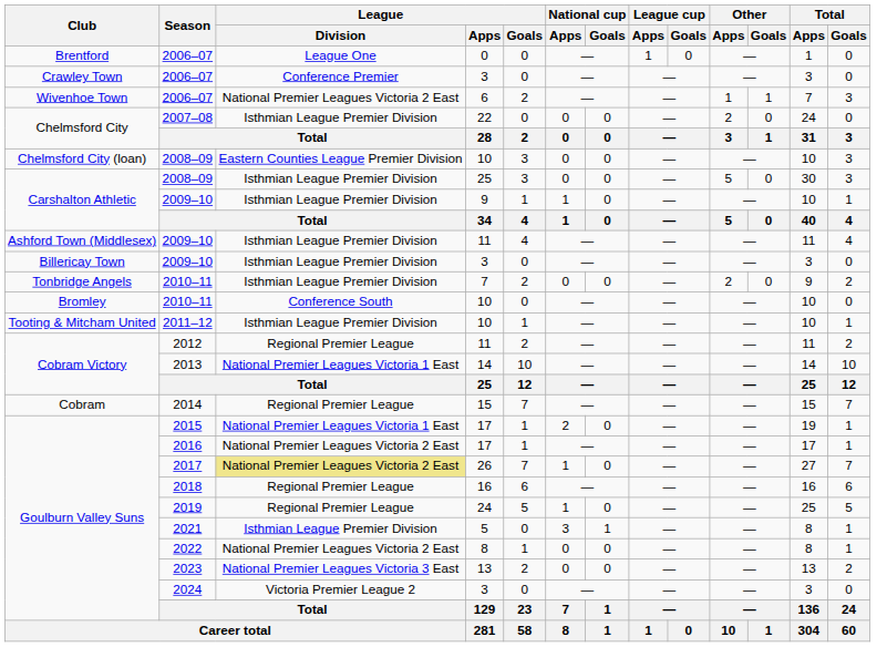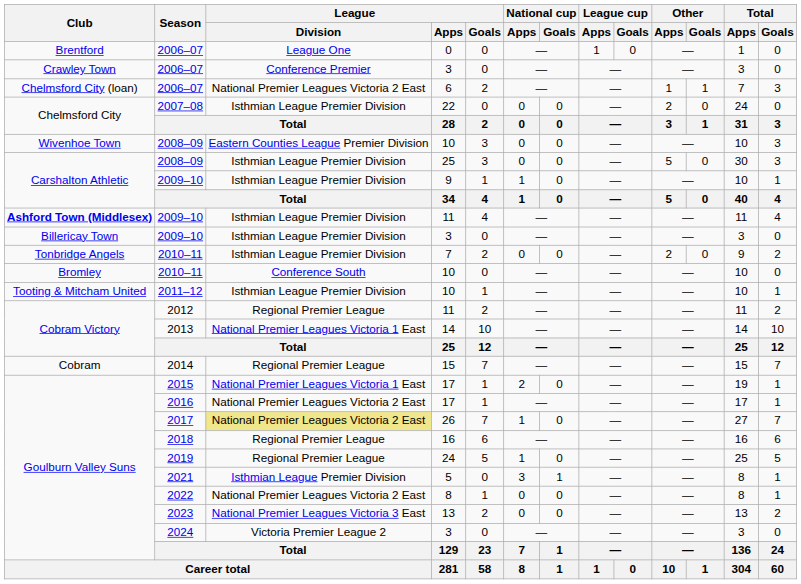 <table class="wikitable" style="text-align: center;">
 <tr>
 <th rowspan="2">Club</th>
 <th rowspan="2">Season</th>
 <th colspan="3">League</th>
 <th colspan="2">National cup</th>
 <th colspan="2">League cup</th>
 <th colspan="2">Other</th>
 <th colspan="2">Total</th>
 </tr>
 <tr>
 <th>Division</th>
 <th>Apps</th>
 <th>Goals</th>
 <th>Apps</th>
 <th>Goals</th>
 <th>Apps</th>
 <th>Goals</th>
 <th>Apps</th>
 <th>Goals</th>
 <th>Apps</th>
 <th>Goals</th>
 </tr>
 <tr>
 <td><a href='#'>Brentford</a></td>
 <td><a href='#'>2006–07</a></td>
 <td><a href='#'>League One</a></td>
 <td>0</td>
 <td>0</td>
 <td colspan="2">—</td>
 <td>1</td>
 <td>0</td>
 <td colspan="2">—</td>
 <td>1</td>
 <td>0</td>
 </tr>
 <tr>
 <td><a href='#'>Crawley Town</a></td>
 <td><a href='#'>2006–07</a></td>
 <td><a href='#'>Conference Premier</a></td>
 <td>3</td>
 <td>0</td>
 <td colspan="2">—</td>
 <td colspan="2">—</td>
 <td colspan="2">—</td>
 <td>3</td>
 <td>0</td>
 </tr>
 <tr>
-<td><a href='#'>Wivenhoe Town</a></td>
+<td><a href='#'>Chelmsford City</a> (loan)</td>
 <td><a href='#'>2006–07</a></td>
 <td>National Premier Leagues Victoria 2 East</td>
 <td>6</td>
 <td>2</td>
 <td colspan="2">—</td>
 <td colspan="2">—</td>
 <td>1</td>
 <td>1</td>
 <td>7</td>
 <td>3</td>
 </tr>
 <tr>
 <td rowspan="2">Chelmsford City</td>
 <td><a href='#'>2007–08</a></td>
 <td>Isthmian League Premier Division</td>
 <td>22</td>
 <td>0</td>
 <td>0</td>
 <td>0</td>
 <td colspan="2">—</td>
 <td>2</td>
 <td>0</td>
 <td>24</td>
 <td>0</td>
 </tr>
 <tr>
 <th colspan="2">Total</th>
 <th>28</th>
 <th>2</th>
 <th>0</th>
 <th>0</th>
 <th colspan="2">—</th>
 <th>3</th>
 <th>1</th>
 <th>31</th>
 <th>3</th>
 </tr>
 <tr>
-<td><a href='#'>Chelmsford City</a> (loan)</td>
+<td><a href='#'>Wivenhoe Town</a></td>
 <td><a href='#'>2008–09</a></td>
 <td><a href='#'>Eastern Counties League</a> Premier Division</td>
 <td>10</td>
 <td>3</td>
 <td>0</td>
 <td>0</td>
 <td colspan="2">—</td>
 <td colspan="2">—</td>
 <td>10</td>
 <td>3</td>
 </tr>
 <tr>
 <td rowspan="3"><a href='#'>Carshalton Athletic</a></td>
 <td><a href='#'>2008–09</a></td>
 <td>Isthmian League Premier Division</td>
 <td>25</td>
 <td>3</td>
 <td>0</td>
 <td>0</td>
 <td colspan="2">—</td>
 <td>5</td>
 <td>0</td>
 <td>30</td>
 <td>3</td>
 </tr>
 <tr>
 <td><a href='#'>2009–10</a></td>
 <td>Isthmian League Premier Division</td>
 <td>9</td>
 <td>1</td>
 <td>1</td>
 <td>0</td>
 <td colspan="2">—</td>
 <td colspan="2">—</td>
 <td>10</td>
 <td>1</td>
 </tr>
 <tr>
 <th colspan="2">Total</th>
 <th>34</th>
 <th>4</th>
 <th>1</th>
 <th>0</th>
 <th colspan="2">—</th>
 <th>5</th>
 <th>0</th>
 <th>40</th>
 <th>4</th>
 </tr>
 <tr>
-<td><a href='#'>Ashford Town (Middlesex)</a></td>
+<td><strong><a href='#'>Ashford Town (Middlesex)</a></strong></td>
 <td><a href='#'>2009–10</a></td>
 <td>Isthmian League Premier Division</td>
 <td>11</td>
 <td>4</td>
 <td colspan="2">—</td>
 <td colspan="2">—</td>
 <td colspan="2">—</td>
 <td>11</td>
 <td>4</td>
 </tr>
 <tr>
 <td><a href='#'>Billericay Town</a></td>
 <td><a href='#'>2009–10</a></td>
 <td>Isthmian League Premier Division</td>
 <td>3</td>
 <td>0</td>
 <td colspan="2">—</td>
 <td colspan="2">—</td>
 <td colspan="2">—</td>
 <td>3</td>
 <td>0</td>
 </tr>
 <tr>
 <td><a href='#'>Tonbridge Angels</a></td>
 <td><a href='#'>2010–11</a></td>
 <td>Isthmian League Premier Division</td>
 <td>7</td>
 <td>2</td>
 <td>0</td>
 <td>0</td>
 <td colspan="2">—</td>
 <td>2</td>
 <td>0</td>
 <td>9</td>
 <td>2</td>
 </tr>
 <tr>
 <td><a href='#'>Bromley</a></td>
 <td><a href='#'>2010–11</a></td>
 <td><a href='#'>Conference South</a></td>
 <td>10</td>
 <td>0</td>
 <td colspan="2">—</td>
 <td colspan="2">—</td>
 <td colspan="2">—</td>
 <td>10</td>
 <td>0</td>
 </tr>
 <tr>
 <td><a href='#'>Tooting & Mitcham United</a></td>
 <td><a href='#'>2011–12</a></td>
 <td>Isthmian League Premier Division</td>
 <td>10</td>
 <td>1</td>
 <td colspan="2">—</td>
 <td colspan="2">—</td>
 <td colspan="2">—</td>
 <td>10</td>
 <td>1</td>
 </tr>
 <tr>
 <td rowspan="3"><a href='#'>Cobram Victory</a></td>
 <td>2012</td>
 <td>Regional Premier League</td>
 <td>11</td>
 <td>2</td>
 <td colspan="2">—</td>
 <td colspan="2">—</td>
 <td colspan="2">—</td>
 <td>11</td>
 <td>2</td>
 </tr>
 <tr>
 <td>2013</td>
 <td><a href='#'>National Premier Leagues Victoria 1</a> East</td>
 <td>14</td>
 <td>10</td>
 <td colspan="2">—</td>
 <td colspan="2">—</td>
 <td colspan="2">—</td>
 <td>14</td>
 <td>10</td>
 </tr>
 <tr>
 <th colspan="2">Total</th>
 <th>25</th>
 <th>12</th>
 <th colspan="2">—</th>
 <th colspan="2">—</th>
 <th colspan="2">—</th>
 <th>25</th>
 <th>12</th>
 </tr>
 <tr>
 <td>Cobram</td>
 <td>2014</td>
 <td>Regional Premier League</td>
 <td>15</td>
 <td>7</td>
 <td colspan="2">—</td>
 <td colspan="2">—</td>
 <td colspan="2">—</td>
 <td>15</td>
 <td>7</td>
 </tr>
 <tr>
 <td rowspan="10"><a href='#'>Goulburn Valley Suns</a></td>
 <td><a href='#'>2015</a></td>
 <td><a href='#'>National Premier Leagues Victoria 1</a> East</td>
 <td>17</td>
 <td>1</td>
 <td>2</td>
 <td>0</td>
 <td colspan="2">—</td>
 <td colspan="2">—</td>
 <td>19</td>
 <td>1</td>
 </tr>
 <tr>
 <td><a href='#'>2016</a></td>
 <td>National Premier Leagues Victoria 2 East</td>
 <td>17</td>
 <td>1</td>
 <td colspan="2">—</td>
 <td colspan="2">—</td>
 <td colspan="2">—</td>
 <td>17</td>
 <td>1</td>
 </tr>
 <tr>
 <td><a href='#'>2017</a></td>
 <td style="background: khaki;">National Premier Leagues Victoria 2 East</td>
 <td>26</td>
 <td>7</td>
 <td>1</td>
 <td>0</td>
 <td colspan="2">—</td>
 <td colspan="2">—</td>
 <td>27</td>
 <td>7</td>
 </tr>
 <tr>
 <td><a href='#'>2018</a></td>
 <td>Regional Premier League</td>
 <td>16</td>
 <td>6</td>
 <td colspan="2">—</td>
 <td colspan="2">—</td>
 <td colspan="2">—</td>
 <td>16</td>
 <td>6</td>
 </tr>
 <tr>
 <td><a href='#'>2019</a></td>
 <td>Regional Premier League</td>
 <td>24</td>
 <td>5</td>
 <td>1</td>
 <td>0</td>
 <td colspan="2">—</td>
 <td colspan="2">—</td>
 <td>25</td>
 <td>5</td>
 </tr>
 <tr>
 <td><a href='#'>2021</a></td>
 <td><a href='#'>Isthmian League</a> Premier Division</td>
 <td>5</td>
 <td>0</td>
 <td>3</td>
 <td>1</td>
 <td colspan="2">—</td>
 <td colspan="2">—</td>
 <td>8</td>
 <td>1</td>
 </tr>
 <tr>
 <td><a href='#'>2022</a></td>
 <td>National Premier Leagues Victoria 2 East</td>
 <td>8</td>
 <td>1</td>
 <td>0</td>
 <td>0</td>
 <td colspan="2">—</td>
 <td colspan="2">—</td>
 <td>8</td>
 <td>1</td>
 </tr>
 <tr>
 <td><a href='#'>2023</a></td>
 <td><a href='#'>National Premier Leagues Victoria 3</a> East</td>
 <td>13</td>
 <td>2</td>
 <td>0</td>
 <td>0</td>
 <td colspan="2">—</td>
 <td colspan="2">—</td>
 <td>13</td>
 <td>2</td>
 </tr>
 <tr>
 <td><a href='#'>2024</a></td>
 <td>Victoria Premier League 2</td>
 <td>3</td>
 <td>0</td>
 <td colspan="2">—</td>
 <td colspan="2">—</td>
 <td colspan="2">—</td>
 <td>3</td>
 <td>0</td>
 </tr>
 <tr>
 <th colspan="2">Total</th>
 <th>129</th>
 <th>23</th>
 <th>7</th>
 <th>1</th>
 <th colspan="2">—</th>
 <th colspan="2">—</th>
 <th>136</th>
 <th>24</th>
 </tr>
 <tr>
 <th colspan="3">Career total</th>
 <th>281</th>
 <th>58</th>
 <th>8</th>
 <th>1</th>
 <th>1</th>
 <th>0</th>
 <th>10</th>
 <th>1</th>
 <th>304</th>
 <th>60</th>
 </tr>
 </table>
